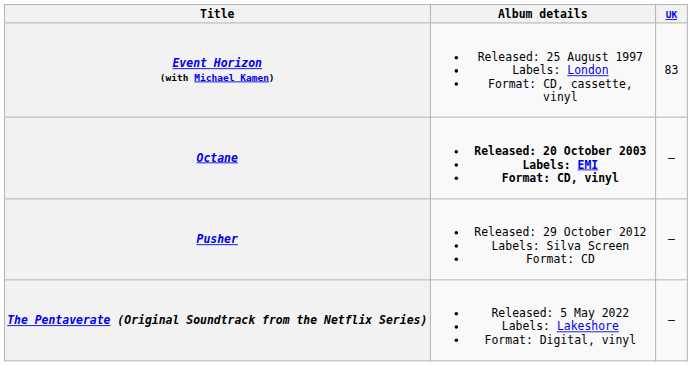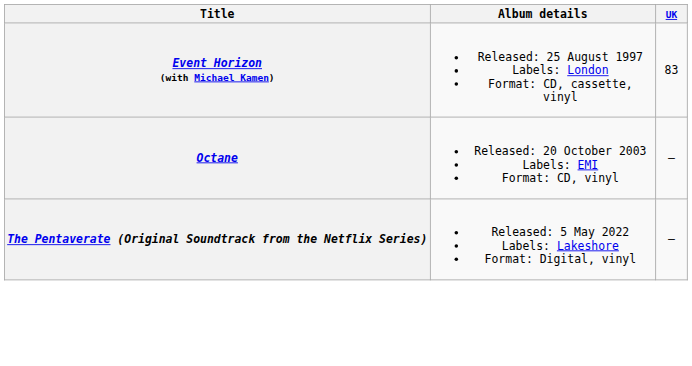 <table class="wikitable plainrowheaders" style=text-align:center;>
 <tr>
 <th scope="col">Title</th>
 <th scope="col" width="250">Album details</th>
 <th scope="col" width="30"><small><a href='#'>UK</a></small><br></th>
 </tr>
 <tr>
 <th scope="row"><em><a href='#'>Event Horizon</a></em><br><small>(with <a href='#'>Michael Kamen</a>)</small></th>
 <td><br><ul><li>Released: 25 August 1997</li><li>Labels: <a href='#'>London</a></li><li>Format: CD, cassette, vinyl</li></ul></td>
 <td>83</td>
 </tr>
 <tr>
 <th scope="row"><em><a href='#'>Octane</a></em></th>
-<td><strong><br><ul><li>Released: 20 October 2003</li><li>Labels: <a href='#'>EMI</a></li><li>Format: CD, vinyl</li></ul></strong></td>
-<td>–</td>
-</tr>
-<tr>
-<th scope="row"><em><a href='#'>Pusher</a></em></th>
-<td><br><ul><li>Released: 29 October 2012</li><li>Labels: Silva Screen</li><li>Format: CD</li></ul></td>
+<td><br><ul><li>Released: 20 October 2003</li><li>Labels: <a href='#'>EMI</a></li><li>Format: CD, vinyl</li></ul></td>
 <td>–</td>
 </tr>
 <tr>
 <th scope="row"><em><a href='#'>The Pentaverate</a> (Original Soundtrack from the Netflix Series)</em></th>
 <td><br><ul><li>Released: 5 May 2022</li><li>Labels: <a href='#'>Lakeshore</a></li><li>Format: Digital, vinyl</li></ul></td>
 <td>–</td>
 </tr>
 </table>
